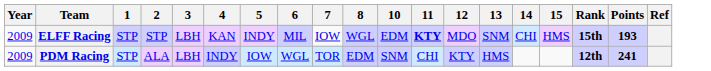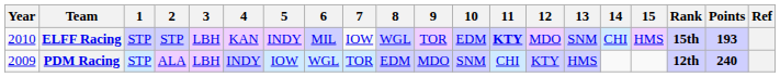 <table class="wikitable" style="text-align:center; font-size:90%">
 <tr>
 <th>Year</th>
 <th>Team</th>
 <th>1</th>
 <th>2</th>
 <th>3</th>
 <th>4</th>
 <th>5</th>
 <th>6</th>
 <th>7</th>
 <th>8</th>
+<th>9</th>
 <th>10</th>
 <th>11</th>
 <th>12</th>
 <th>13</th>
 <th>14</th>
 <th>15</th>
 <th>Rank</th>
 <th>Points</th>
 <th>Ref</th>
 </tr>
 <tr>
-<td><a href='#'>2009</a></td>
+<td><a href='#'>2010</a></td>
 <th><a href='#'>ELFF Racing</a></th>
 <td style="background:#CFCFFF;"><a href='#'>STP</a><br></td>
 <td style="background:#CFCFFF;"><a href='#'>STP</a><br></td>
 <td style="background:#EFCFFF;"><a href='#'>LBH</a><br></td>
 <td style="background:#EFCFFF;"><a href='#'>KAN</a><br></td>
 <td style="background:#EFCFFF;"><a href='#'>INDY</a><br></td>
 <td style="background:#CFCFFF;"><a href='#'>MIL</a><br></td>
 <td><a href='#'>IOW</a><br></td>
 <td style="background:#CFCFFF;"><a href='#'>WGL</a><br></td>
+<td style="background:#EFCFFF;"><a href='#'>TOR</a><br></td>
 <td style="background:#CFCFFF;"><a href='#'>EDM</a><br></td>
 <td style="background:#CFCFFF;"><strong><a href='#'>KTY</a><br></strong></td>
 <td style="background:#EFCFFF;"><a href='#'>MDO</a><br></td>
 <td style="background:#CFCFFF;"><a href='#'>SNM</a><br></td>
 <td style="background:#CFEAFF;"><a href='#'>CHI</a><br></td>
 <td style="background:#EFCFFF;"><a href='#'>HMS</a><br></td>
 <td style="background:#CFCFFF;"><strong>15th</strong></td>
 <td style="background:#CFCFFF;"><strong>193</strong></td>
 <th></th>
 </tr>
 <tr>
 <td><a href='#'>2009</a></td>
 <th><a href='#'>PDM Racing</a></th>
 <td style="background:#CFEAFF;"><a href='#'>STP</a><br></td>
 <td style="background:#EFCFFF;"><a href='#'>ALA</a><br></td>
 <td style="background:#EFCFFF;"><a href='#'>LBH</a><br></td>
 <td style="background:#CFCFFF;"><a href='#'>INDY</a><br></td>
 <td style="background:#CFEAFF;"><a href='#'>IOW</a><br></td>
 <td style="background:#CFEAFF;"><a href='#'>WGL</a><br></td>
 <td style="background:#CFEAFF;"><a href='#'>TOR</a><br></td>
 <td style="background:#CFCFFF;"><a href='#'>EDM</a><br></td>
+<td style="background:#CFCFFF;"><a href='#'>MDO</a><br></td>
 <td style="background:#CFCFFF;"><a href='#'>SNM</a><br></td>
 <td style="background:#CFEAFF;"><a href='#'>CHI</a><br></td>
 <td style="background:#CFCFFF;"><a href='#'>KTY</a><br></td>
 <td style="background:#CFCFFF;"><a href='#'>HMS</a><br></td>
 <td></td>
 <td></td>
 <td style="background:#CFCFFF;"><strong>12th</strong></td>
-<td style="background:#CFCFFF;"><strong>241</strong></td>
+<td style="background:#CFCFFF;"><strong>240</strong></td>
 <th></th>
 </tr>
 </table>
